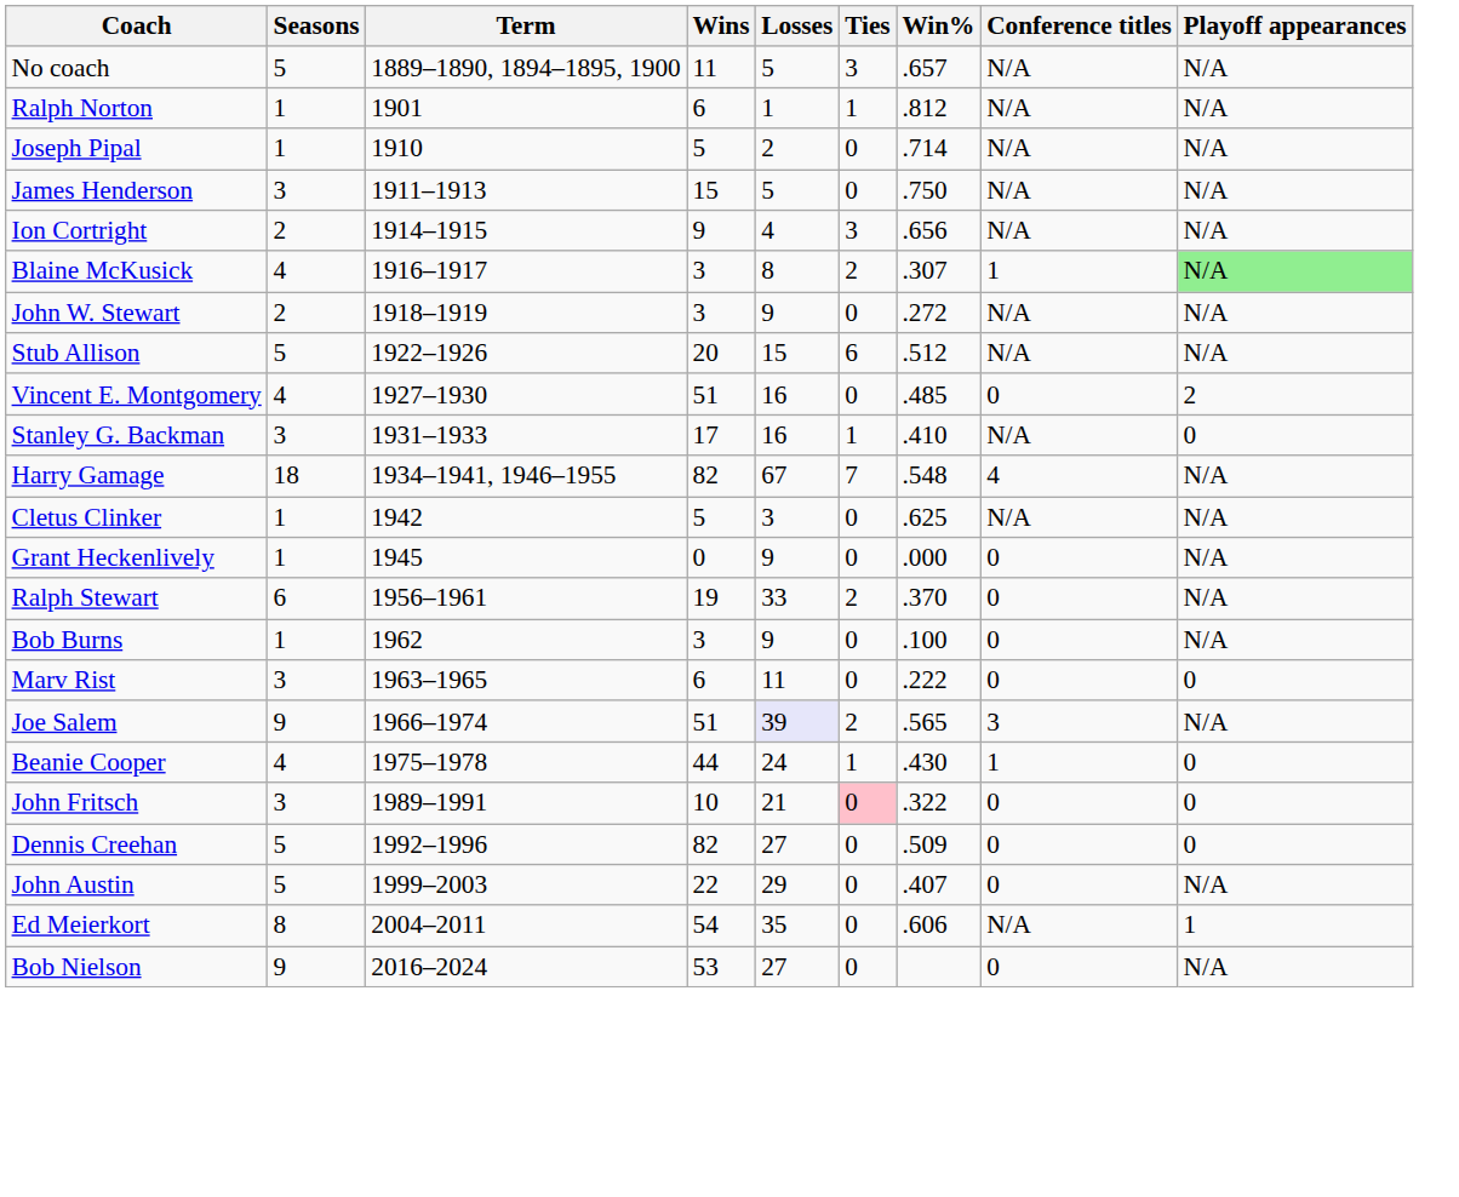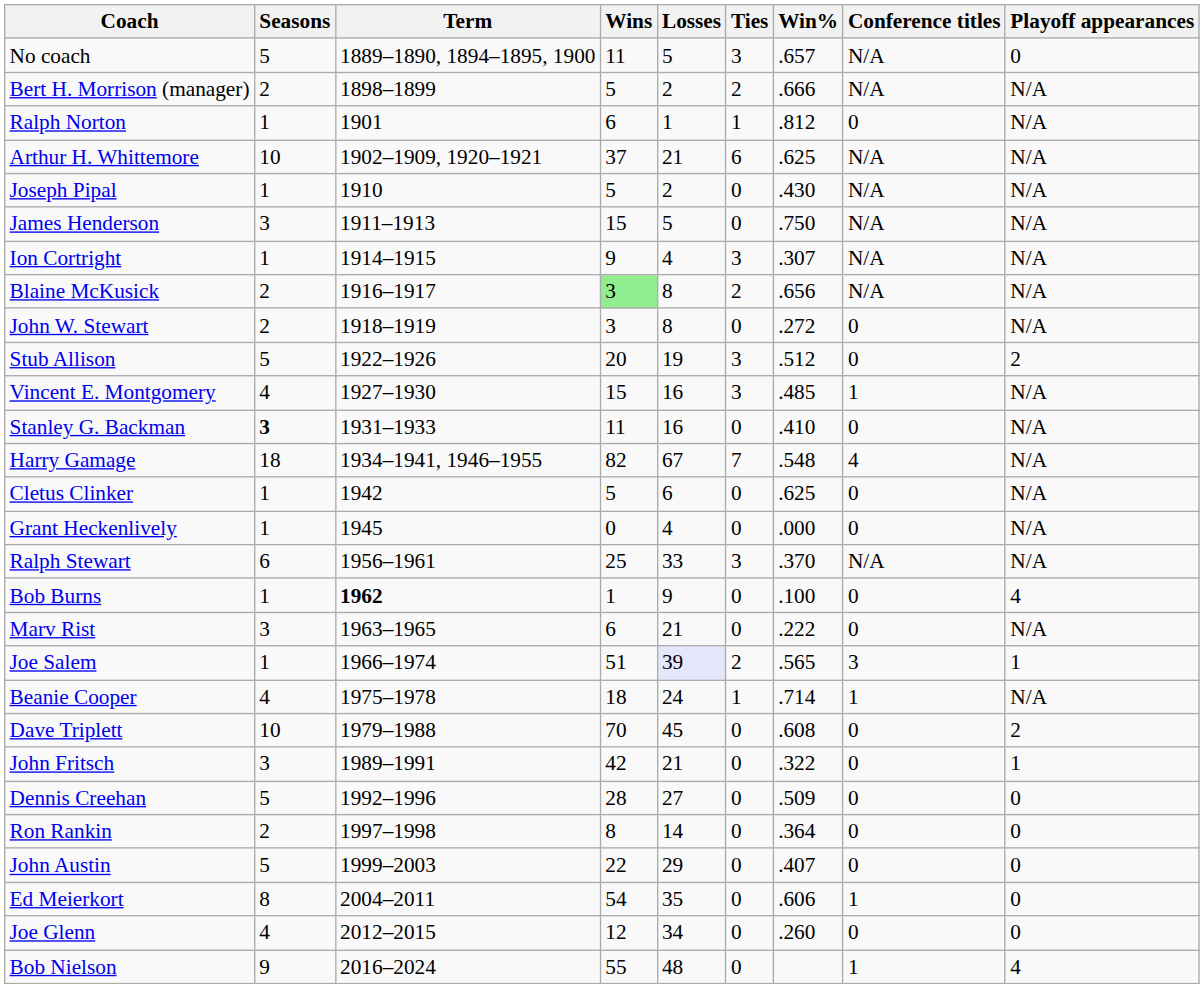 <table class="wikitable">
 <tr>
 <th>Coach</th>
 <th>Seasons</th>
 <th>Term</th>
 <th>Wins</th>
 <th>Losses</th>
 <th>Ties</th>
 <th>Win%</th>
 <th>Conference titles</th>
 <th>Playoff appearances</th>
 </tr>
 <tr>
 <td>No coach</td>
 <td>5</td>
 <td>1889–1890, 1894–1895, 1900</td>
 <td>11</td>
 <td>5</td>
 <td>3</td>
 <td>.657</td>
 <td>N/A</td>
+<td>0</td>
+</tr>
+<tr>
+<td><a href='#'>Bert H. Morrison</a> (manager)</td>
+<td>2</td>
+<td>1898–1899</td>
+<td>5</td>
+<td>2</td>
+<td>2</td>
+<td>.666</td>
+<td>N/A</td>
 <td>N/A</td>
 </tr>
 <tr>
 <td><a href='#'>Ralph Norton</a></td>
 <td>1</td>
 <td>1901</td>
 <td>6</td>
 <td>1</td>
 <td>1</td>
 <td>.812</td>
+<td>0</td>
+<td>N/A</td>
+</tr>
+<tr>
+<td><a href='#'>Arthur H. Whittemore</a></td>
+<td>10</td>
+<td>1902–1909, 1920–1921</td>
+<td>37</td>
+<td>21</td>
+<td>6</td>
+<td>.625</td>
 <td>N/A</td>
 <td>N/A</td>
 </tr>
 <tr>
 <td><a href='#'>Joseph Pipal</a></td>
 <td>1</td>
 <td>1910</td>
 <td>5</td>
 <td>2</td>
 <td>0</td>
-<td>.714</td>
+<td>.430</td>
 <td>N/A</td>
 <td>N/A</td>
 </tr>
 <tr>
 <td><a href='#'>James Henderson</a></td>
 <td>3</td>
 <td>1911–1913</td>
 <td>15</td>
 <td>5</td>
 <td>0</td>
 <td>.750</td>
 <td>N/A</td>
 <td>N/A</td>
 </tr>
 <tr>
 <td><a href='#'>Ion Cortright</a></td>
-<td>2</td>
+<td>1</td>
 <td>1914–1915</td>
 <td>9</td>
 <td>4</td>
 <td>3</td>
-<td>.656</td>
+<td>.307</td>
 <td>N/A</td>
 <td>N/A</td>
 </tr>
 <tr>
 <td><a href='#'>Blaine McKusick</a></td>
-<td>4</td>
+<td>2</td>
 <td>1916–1917</td>
-<td>3</td>
+<td style="background: lightgreen;">3</td>
 <td>8</td>
 <td>2</td>
-<td>.307</td>
-<td>1</td>
-<td style="background: lightgreen;">N/A</td>
+<td>.656</td>
+<td>N/A</td>
+<td>N/A</td>
 </tr>
 <tr>
 <td><a href='#'>John W. Stewart</a></td>
 <td>2</td>
 <td>1918–1919</td>
 <td>3</td>
-<td>9</td>
+<td>8</td>
 <td>0</td>
 <td>.272</td>
-<td>N/A</td>
+<td>0</td>
 <td>N/A</td>
 </tr>
 <tr>
 <td><a href='#'>Stub Allison</a></td>
 <td>5</td>
 <td>1922–1926</td>
 <td>20</td>
-<td>15</td>
-<td>6</td>
+<td>19</td>
+<td>3</td>
 <td>.512</td>
-<td>N/A</td>
-<td>N/A</td>
+<td>0</td>
+<td>2</td>
 </tr>
 <tr>
 <td><a href='#'>Vincent E. Montgomery</a></td>
 <td>4</td>
 <td>1927–1930</td>
-<td>51</td>
+<td>15</td>
 <td>16</td>
-<td>0</td>
+<td>3</td>
 <td>.485</td>
-<td>0</td>
-<td>2</td>
+<td>1</td>
+<td>N/A</td>
 </tr>
 <tr>
 <td><a href='#'>Stanley G. Backman</a></td>
-<td>3</td>
+<td><strong>3</strong></td>
 <td>1931–1933</td>
-<td>17</td>
+<td>11</td>
 <td>16</td>
-<td>1</td>
+<td>0</td>
 <td>.410</td>
+<td>0</td>
 <td>N/A</td>
-<td>0</td>
 </tr>
 <tr>
 <td><a href='#'>Harry Gamage</a></td>
 <td>18</td>
 <td>1934–1941, 1946–1955</td>
 <td>82</td>
 <td>67</td>
 <td>7</td>
 <td>.548</td>
 <td>4</td>
 <td>N/A</td>
 </tr>
 <tr>
 <td><a href='#'>Cletus Clinker</a></td>
 <td>1</td>
 <td>1942</td>
 <td>5</td>
-<td>3</td>
+<td>6</td>
 <td>0</td>
 <td>.625</td>
-<td>N/A</td>
+<td>0</td>
 <td>N/A</td>
 </tr>
 <tr>
 <td><a href='#'>Grant Heckenlively</a></td>
 <td>1</td>
 <td>1945</td>
 <td>0</td>
-<td>9</td>
+<td>4</td>
 <td>0</td>
 <td>.000</td>
 <td>0</td>
 <td>N/A</td>
 </tr>
 <tr>
 <td><a href='#'>Ralph Stewart</a></td>
 <td>6</td>
 <td>1956–1961</td>
-<td>19</td>
+<td>25</td>
 <td>33</td>
-<td>2</td>
+<td>3</td>
 <td>.370</td>
-<td>0</td>
+<td>N/A</td>
 <td>N/A</td>
 </tr>
 <tr>
 <td><a href='#'>Bob Burns</a></td>
 <td>1</td>
-<td>1962</td>
-<td>3</td>
+<td><strong>1962</strong></td>
+<td>1</td>
 <td>9</td>
 <td>0</td>
 <td>.100</td>
 <td>0</td>
-<td>N/A</td>
+<td>4</td>
 </tr>
 <tr>
 <td><a href='#'>Marv Rist</a></td>
 <td>3</td>
 <td>1963–1965</td>
 <td>6</td>
-<td>11</td>
+<td>21</td>
 <td>0</td>
 <td>.222</td>
 <td>0</td>
-<td>0</td>
+<td>N/A</td>
 </tr>
 <tr>
 <td><a href='#'>Joe Salem</a></td>
-<td>9</td>
+<td>1</td>
 <td>1966–1974</td>
 <td>51</td>
 <td style="background: lavender;">39</td>
 <td>2</td>
 <td>.565</td>
 <td>3</td>
-<td>N/A</td>
+<td>1</td>
 </tr>
 <tr>
 <td><a href='#'>Beanie Cooper</a></td>
 <td>4</td>
 <td>1975–1978</td>
-<td>44</td>
+<td>18</td>
 <td>24</td>
 <td>1</td>
-<td>.430</td>
+<td>.714</td>
 <td>1</td>
+<td>N/A</td>
+</tr>
+<tr>
+<td><a href='#'>Dave Triplett</a></td>
+<td>10</td>
+<td>1979–1988</td>
+<td>70</td>
+<td>45</td>
 <td>0</td>
+<td>.608</td>
+<td>0</td>
+<td>2</td>
 </tr>
 <tr>
 <td><a href='#'>John Fritsch</a></td>
 <td>3</td>
 <td>1989–1991</td>
-<td>10</td>
+<td>42</td>
 <td>21</td>
-<td style="background: pink;">0</td>
+<td>0</td>
 <td>.322</td>
 <td>0</td>
-<td>0</td>
+<td>1</td>
 </tr>
 <tr>
 <td><a href='#'>Dennis Creehan</a></td>
 <td>5</td>
 <td>1992–1996</td>
-<td>82</td>
+<td>28</td>
 <td>27</td>
 <td>0</td>
 <td>.509</td>
+<td>0</td>
+<td>0</td>
+</tr>
+<tr>
+<td><a href='#'>Ron Rankin</a></td>
+<td>2</td>
+<td>1997–1998</td>
+<td>8</td>
+<td>14</td>
+<td>0</td>
+<td>.364</td>
 <td>0</td>
 <td>0</td>
 </tr>
 <tr>
 <td><a href='#'>John Austin</a></td>
 <td>5</td>
 <td>1999–2003</td>
 <td>22</td>
 <td>29</td>
 <td>0</td>
 <td>.407</td>
 <td>0</td>
-<td>N/A</td>
+<td>0</td>
 </tr>
 <tr>
 <td><a href='#'>Ed Meierkort</a></td>
 <td>8</td>
 <td>2004–2011</td>
 <td>54</td>
 <td>35</td>
 <td>0</td>
 <td>.606</td>
-<td>N/A</td>
 <td>1</td>
+<td>0</td>
+</tr>
+<tr>
+<td><a href='#'>Joe Glenn</a></td>
+<td>4</td>
+<td>2012–2015</td>
+<td>12</td>
+<td>34</td>
+<td>0</td>
+<td>.260</td>
+<td>0</td>
+<td>0</td>
 </tr>
 <tr>
 <td><a href='#'>Bob Nielson</a></td>
 <td>9</td>
 <td>2016–2024</td>
-<td>53</td>
-<td>27</td>
+<td>55</td>
+<td>48</td>
 <td>0</td>
 <td></td>
-<td>0</td>
-<td>N/A</td>
+<td>1</td>
+<td>4</td>
 </tr>
 </table>
